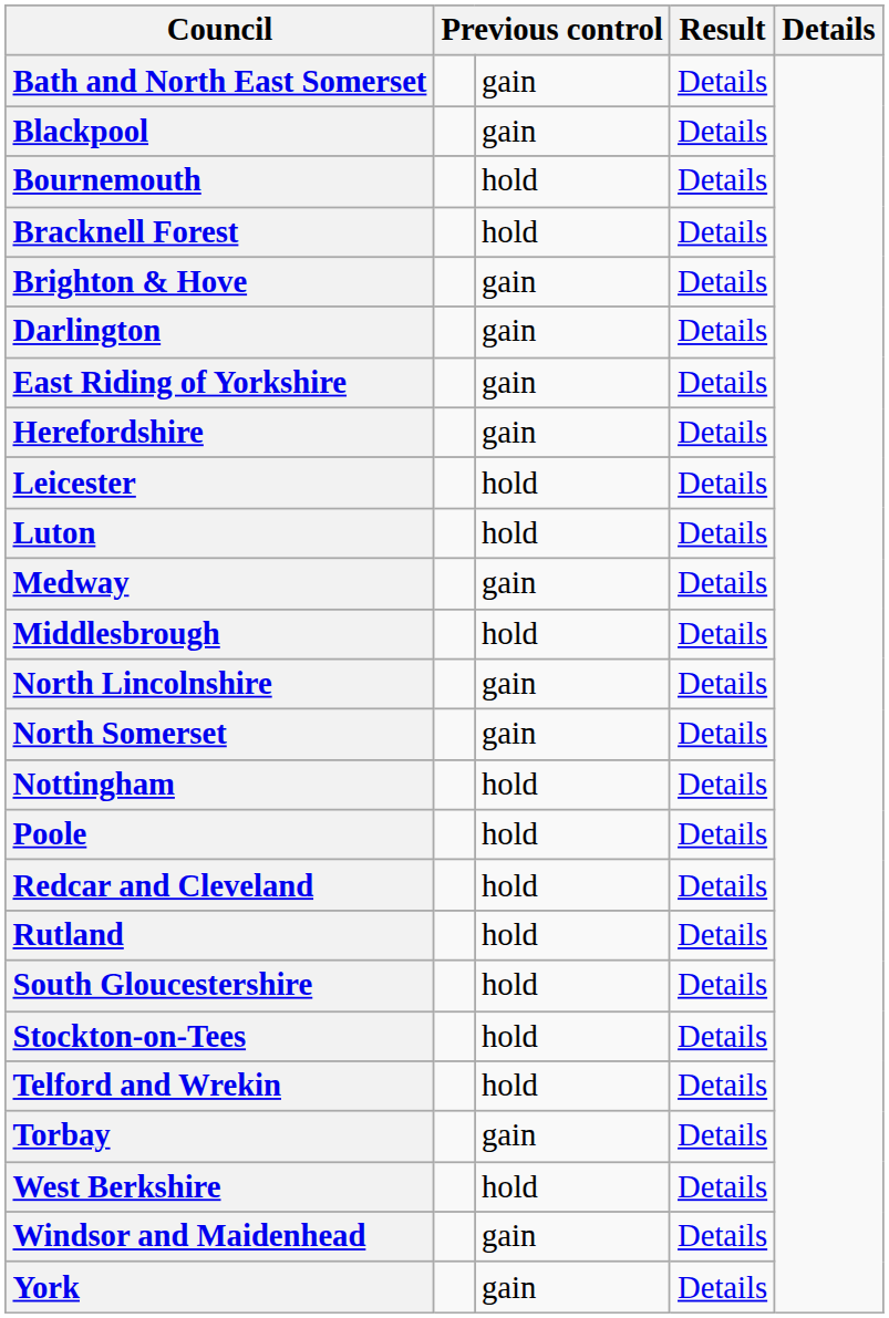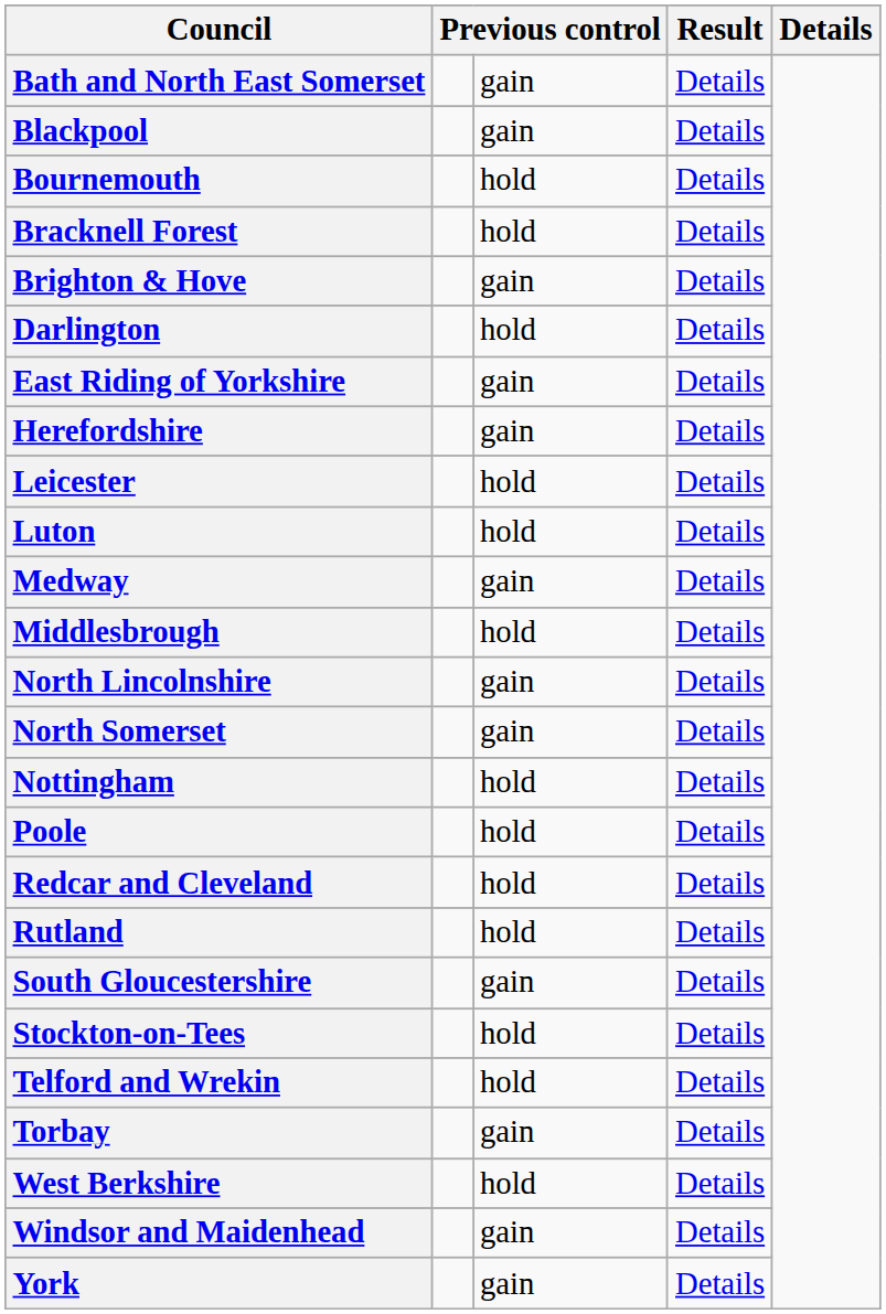 <table class="wikitable" border="1">
 <tr>
 <th scope="col">Council</th>
 <th colspan=2>Previous control</th>
 <th colspan=2>Result</th>
 <th scope="col">Details</th>
 </tr>
 <tr>
 <th scope="row" style="text-align: left;"><a href='#'>Bath and North East Somerset</a></th>
 <td></td>
 <td> gain</td>
 <td><a href='#'>Details</a></td>
 </tr>
 <tr>
 <th scope="row" style="text-align: left;"><a href='#'>Blackpool</a></th>
 <td></td>
 <td> gain</td>
 <td><a href='#'>Details</a></td>
 </tr>
 <tr>
 <th scope="row" style="text-align: left;"><a href='#'>Bournemouth</a></th>
 <td></td>
 <td> hold</td>
 <td><a href='#'>Details</a></td>
 </tr>
 <tr>
 <th scope="row" style="text-align: left;"><a href='#'>Bracknell Forest</a></th>
 <td></td>
 <td> hold</td>
 <td><a href='#'>Details</a></td>
 </tr>
 <tr>
 <th scope="row" style="text-align: left;"><a href='#'>Brighton & Hove</a></th>
 <td></td>
 <td> gain</td>
 <td><a href='#'>Details</a></td>
 </tr>
 <tr>
 <th scope="row" style="text-align: left;"><a href='#'>Darlington</a></th>
 <td></td>
-<td> gain</td>
+<td> hold</td>
 <td><a href='#'>Details</a></td>
 </tr>
 <tr>
 <th scope="row" style="text-align: left;"><a href='#'>East Riding of Yorkshire</a></th>
 <td></td>
 <td> gain</td>
 <td><a href='#'>Details</a></td>
 </tr>
 <tr>
 <th scope="row" style="text-align: left;"><a href='#'>Herefordshire</a></th>
 <td></td>
 <td> gain</td>
 <td><a href='#'>Details</a></td>
 </tr>
 <tr>
 <th scope="row" style="text-align: left;"><a href='#'>Leicester</a></th>
 <td></td>
 <td> hold</td>
 <td><a href='#'>Details</a></td>
 </tr>
 <tr>
 <th scope="row" style="text-align: left;"><a href='#'>Luton</a></th>
 <td></td>
 <td> hold</td>
 <td><a href='#'>Details</a></td>
 </tr>
 <tr>
 <th scope="row" style="text-align: left;"><a href='#'>Medway</a></th>
 <td></td>
 <td> gain</td>
 <td><a href='#'>Details</a></td>
 </tr>
 <tr>
 <th scope="row" style="text-align: left;"><a href='#'>Middlesbrough</a></th>
 <td></td>
 <td> hold</td>
 <td><a href='#'>Details</a></td>
 </tr>
 <tr>
 <th scope="row" style="text-align: left;"><a href='#'>North Lincolnshire</a></th>
 <td></td>
 <td> gain</td>
 <td><a href='#'>Details</a></td>
 </tr>
 <tr>
 <th scope="row" style="text-align: left;"><a href='#'>North Somerset</a></th>
 <td></td>
 <td> gain</td>
 <td><a href='#'>Details</a></td>
 </tr>
 <tr>
 <th scope="row" style="text-align: left;"><a href='#'>Nottingham</a></th>
 <td></td>
 <td> hold</td>
 <td><a href='#'>Details</a></td>
 </tr>
 <tr>
 <th scope="row" style="text-align: left;"><a href='#'>Poole</a></th>
 <td></td>
 <td> hold</td>
 <td><a href='#'>Details</a></td>
 </tr>
 <tr>
 <th scope="row" style="text-align: left;"><a href='#'>Redcar and Cleveland</a></th>
 <td></td>
 <td> hold</td>
 <td><a href='#'>Details</a></td>
 </tr>
 <tr>
 <th scope="row" style="text-align: left;"><a href='#'>Rutland</a></th>
 <td></td>
 <td> hold</td>
 <td><a href='#'>Details</a></td>
 </tr>
 <tr>
 <th scope="row" style="text-align: left;"><a href='#'>South Gloucestershire</a></th>
 <td></td>
-<td> hold</td>
+<td> gain</td>
 <td><a href='#'>Details</a></td>
 </tr>
 <tr>
 <th scope="row" style="text-align: left;"><a href='#'>Stockton-on-Tees</a></th>
 <td></td>
 <td> hold</td>
 <td><a href='#'>Details</a></td>
 </tr>
 <tr>
 <th scope="row" style="text-align: left;"><a href='#'>Telford and Wrekin</a></th>
 <td></td>
 <td> hold</td>
 <td><a href='#'>Details</a></td>
 </tr>
 <tr>
 <th scope="row" style="text-align: left;"><a href='#'>Torbay</a></th>
 <td></td>
 <td> gain</td>
 <td><a href='#'>Details</a></td>
 </tr>
 <tr>
 <th scope="row" style="text-align: left;"><a href='#'>West Berkshire</a></th>
 <td></td>
 <td> hold</td>
 <td><a href='#'>Details</a></td>
 </tr>
 <tr>
 <th scope="row" style="text-align: left;"><a href='#'>Windsor and Maidenhead</a></th>
 <td></td>
 <td> gain</td>
 <td><a href='#'>Details</a></td>
 </tr>
 <tr>
 <th scope="row" style="text-align: left;"><a href='#'>York</a></th>
 <td></td>
 <td> gain</td>
 <td><a href='#'>Details</a></td>
 </tr>
 </table>
